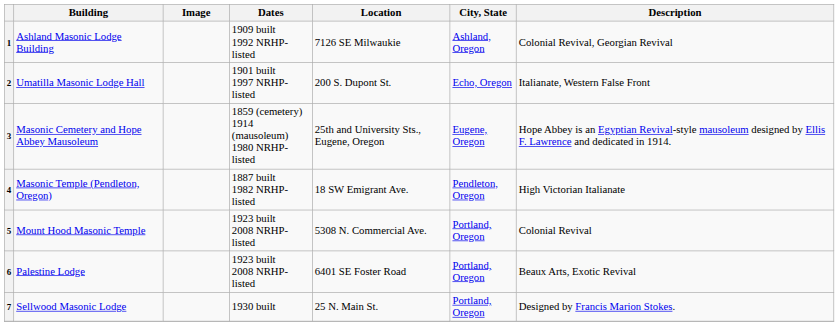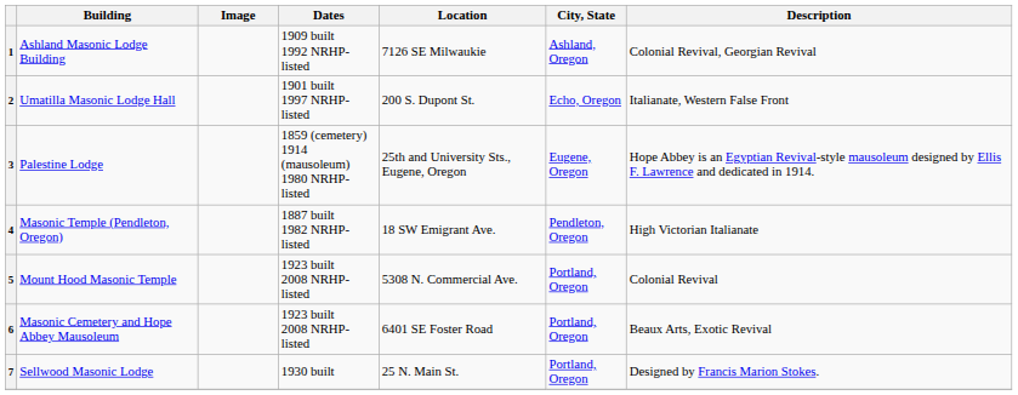 <table class="wikitable sortable" style="width:98%">
 <tr>
 <th></th>
 <th width = 18%><strong>Building</strong></th>
 <th width = 8% class="unsortable"><strong>Image</strong></th>
 <th width = 10%><strong>Dates</strong></th>
 <th><strong>Location</strong></th>
 <th width = 8%><strong>City, State</strong></th>
 <th class="unsortable"><strong>Description</strong></th>
 </tr>
 <tr ->
 <th><small>1</small></th>
 <td><a href='#'>Ashland Masonic Lodge Building</a></td>
 <td></td>
 <td>1909 built<br>1992 NRHP-listed</td>
 <td>7126 SE Milwaukie<small></small></td>
 <td><a href='#'>Ashland, Oregon</a></td>
 <td>Colonial Revival, Georgian Revival</td>
 </tr>
 <tr ->
 <th><small>2</small></th>
 <td><a href='#'>Umatilla Masonic Lodge Hall</a></td>
 <td></td>
 <td>1901 built<br>1997 NRHP-listed</td>
 <td>200 S. Dupont St.<br><small></small></td>
 <td><a href='#'>Echo, Oregon</a></td>
 <td>Italianate, Western False Front</td>
 </tr>
 <tr ->
 <th><small>3</small></th>
-<td><a href='#'>Masonic Cemetery and Hope Abbey Mausoleum</a></td>
+<td><a href='#'>Palestine Lodge</a></td>
 <td></td>
 <td>1859 (cemetery)<br>1914 (mausoleum)<br>1980 NRHP-listed</td>
 <td>25th and University Sts., Eugene, Oregon<br><small></small></td>
 <td><a href='#'>Eugene, Oregon</a></td>
 <td>Hope Abbey is an <a href='#'>Egyptian Revival</a>-style <a href='#'>mausoleum</a> designed by <a href='#'>Ellis F. Lawrence</a> and dedicated in 1914.</td>
 </tr>
 <tr ->
 <th><small>4</small></th>
 <td><a href='#'>Masonic Temple (Pendleton, Oregon)</a></td>
 <td></td>
 <td>1887 built<br>1982 NRHP-listed</td>
 <td>18 SW Emigrant Ave.<br><small></small></td>
 <td><a href='#'>Pendleton, Oregon</a></td>
 <td>High Victorian Italianate</td>
 </tr>
 <tr ->
 <th><small>5</small></th>
 <td><a href='#'>Mount Hood Masonic Temple</a></td>
 <td></td>
 <td>1923 built<br>2008 NRHP-listed</td>
 <td>5308 N. Commercial Ave.<br><small></small></td>
 <td><a href='#'>Portland, Oregon</a></td>
 <td>Colonial Revival</td>
 </tr>
 <tr ->
 <th><small>6</small></th>
-<td><a href='#'>Palestine Lodge</a></td>
+<td><a href='#'>Masonic Cemetery and Hope Abbey Mausoleum</a></td>
 <td></td>
 <td>1923 built<br>2008 NRHP-listed</td>
 <td>6401 SE Foster Road<br><small></small></td>
 <td><a href='#'>Portland, Oregon</a></td>
 <td>Beaux Arts, Exotic Revival</td>
 </tr>
 <tr ->
 <th><small>7</small></th>
 <td><a href='#'>Sellwood Masonic Lodge</a></td>
 <td></td>
 <td>1930 built</td>
 <td>25 N. Main St.<br><small></small></td>
 <td><a href='#'>Portland, Oregon</a></td>
 <td>Designed by <a href='#'>Francis Marion Stokes</a>.</td>
 </tr>
 <tr ->
 </tr>
 </table>
